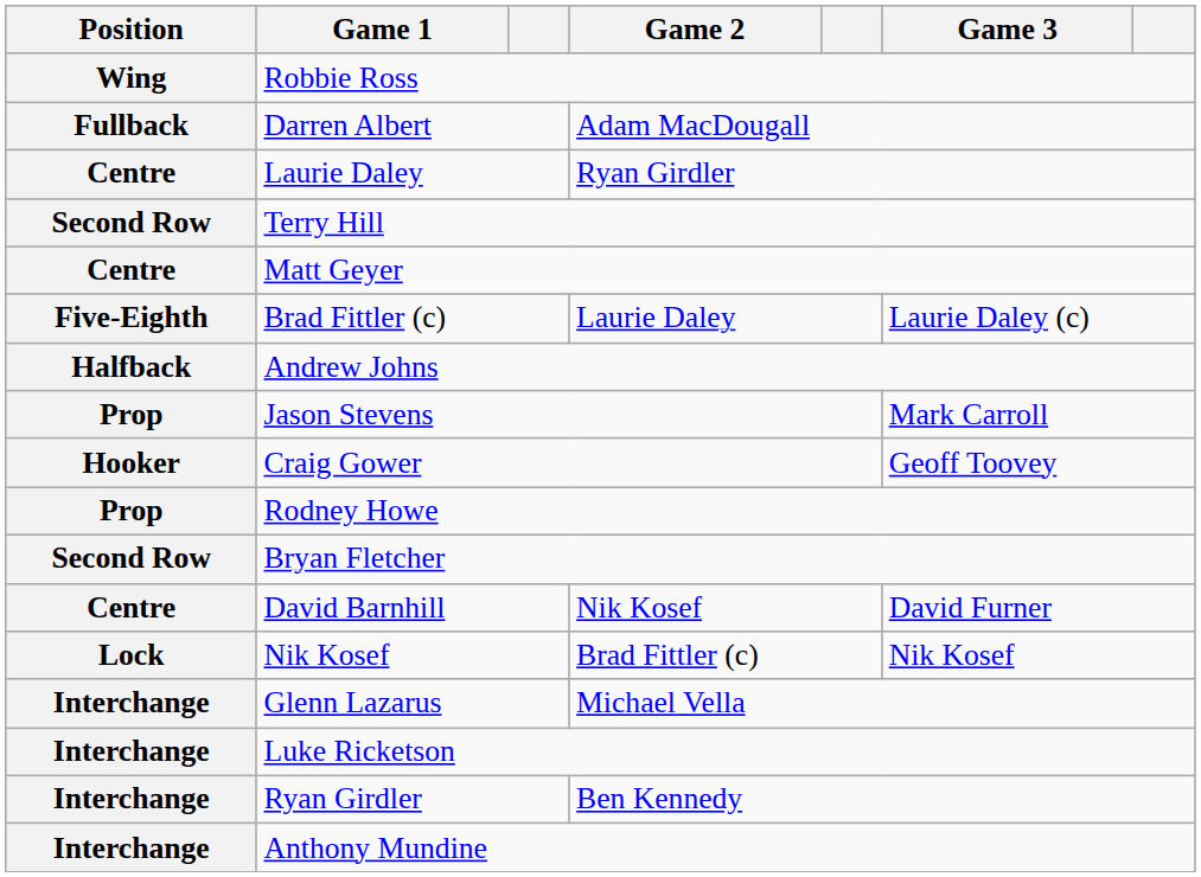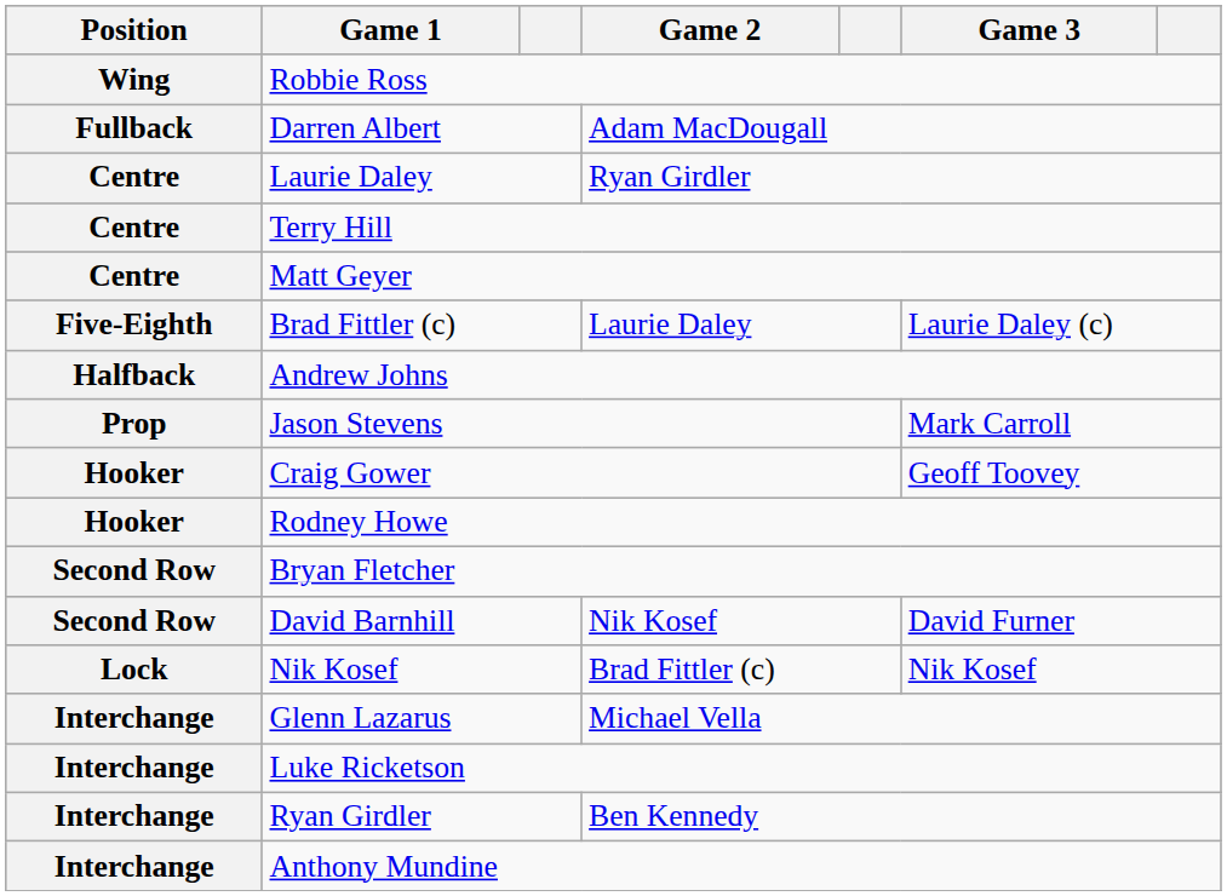 <table class="wikitable">
 <tr>
 <th width="125">Position</th>
 <th width="125">Game 1</th>
 <th width="25"></th>
 <th width="125">Game 2</th>
 <th width="25"></th>
 <th width="125">Game 3</th>
 <th width="25"></th>
 </tr>
 <tr>
 <th>Wing</th>
 <td colspan="6"> <a href='#'>Robbie Ross</a></td>
 </tr>
 <tr>
 <th>Fullback</th>
 <td colspan="2"> <a href='#'>Darren Albert</a></td>
 <td colspan="4"> <a href='#'>Adam MacDougall</a></td>
 </tr>
 <tr>
 <th>Centre</th>
 <td colspan="2"> <a href='#'>Laurie Daley</a></td>
 <td colspan="4"> <a href='#'>Ryan Girdler</a></td>
 </tr>
 <tr>
-<th>Second Row</th>
+<th>Centre</th>
 <td colspan="6"> <a href='#'>Terry Hill</a></td>
 </tr>
 <tr>
 <th>Centre</th>
 <td colspan="6"> <a href='#'>Matt Geyer</a></td>
 </tr>
 <tr>
 <th>Five-Eighth</th>
 <td colspan="2"> <a href='#'>Brad Fittler</a> (c)</td>
 <td colspan="2"> <a href='#'>Laurie Daley</a></td>
 <td colspan="2"> <a href='#'>Laurie Daley</a> (c)</td>
 </tr>
 <tr>
 <th>Halfback</th>
 <td colspan="6"> <a href='#'>Andrew Johns</a></td>
 </tr>
 <tr>
 <th>Prop</th>
 <td colspan="4"> <a href='#'>Jason Stevens</a></td>
 <td colspan="2"> <a href='#'>Mark Carroll</a></td>
 </tr>
 <tr>
 <th>Hooker</th>
 <td colspan="4"> <a href='#'>Craig Gower</a></td>
 <td colspan="2"> <a href='#'>Geoff Toovey</a></td>
 </tr>
 <tr>
-<th>Prop</th>
+<th>Hooker</th>
 <td colspan="6"> <a href='#'>Rodney Howe</a></td>
 </tr>
 <tr>
 <th>Second Row</th>
 <td colspan="6"> <a href='#'>Bryan Fletcher</a></td>
 </tr>
 <tr>
-<th>Centre</th>
+<th>Second Row</th>
 <td colspan="2"> <a href='#'>David Barnhill</a></td>
 <td colspan="2"> <a href='#'>Nik Kosef</a></td>
 <td colspan="2"> <a href='#'>David Furner</a></td>
 </tr>
 <tr>
 <th>Lock</th>
 <td colspan="2"> <a href='#'>Nik Kosef</a></td>
 <td colspan="2"> <a href='#'>Brad Fittler</a> (c)</td>
 <td colspan="2"> <a href='#'>Nik Kosef</a></td>
 </tr>
 <tr>
 <th>Interchange</th>
 <td colspan="2"> <a href='#'>Glenn Lazarus</a></td>
 <td colspan="4"> <a href='#'>Michael Vella</a></td>
 </tr>
 <tr>
 <th>Interchange</th>
 <td colspan="6"> <a href='#'>Luke Ricketson</a></td>
 </tr>
 <tr>
 <th>Interchange</th>
 <td colspan="2"> <a href='#'>Ryan Girdler</a></td>
 <td colspan="4"> <a href='#'>Ben Kennedy</a></td>
 </tr>
 <tr>
 <th>Interchange</th>
 <td colspan="6"> <a href='#'>Anthony Mundine</a></td>
 </tr>
 <tr>
 </tr>
 </table>
